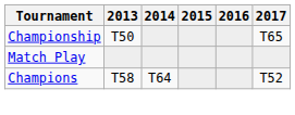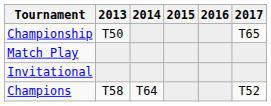 <table class="wikitable" style="text-align:center;">
 <tr>
 <th>Tournament</th>
 <th>2013</th>
 <th>2014</th>
 <th>2015</th>
 <th>2016</th>
 <th>2017</th>
 </tr>
 <tr>
 <td align="left"><a href='#'>Championship</a></td>
 <td>T50</td>
 <td style="background:#eeeeee;"></td>
 <td style="background:#eeeeee;"></td>
 <td style="background:#eeeeee;"></td>
 <td>T65</td>
 </tr>
 <tr>
 <td align="left"><a href='#'>Match Play</a></td>
 <td style="background:#eeeeee;"></td>
 <td style="background:#eeeeee;"></td>
 <td style="background:#eeeeee;"></td>
 <td style="background:#eeeeee;"></td>
 <td style="background:#eeeeee;"></td>
 </tr>
 <tr>
+<td align="left"><a href='#'>Invitational</a></td>
+<td style="background:#eeeeee;"></td>
+<td style="background:#eeeeee;"></td>
+<td style="background:#eeeeee;"></td>
+<td style="background:#eeeeee;"></td>
+<td style="background:#eeeeee;"></td>
+</tr>
+<tr>
 <td align="left"><a href='#'>Champions</a></td>
 <td>T58</td>
 <td>T64</td>
 <td style="background:#eeeeee;"></td>
 <td style="background:#eeeeee;"></td>
 <td>T52</td>
 </tr>
 </table>
